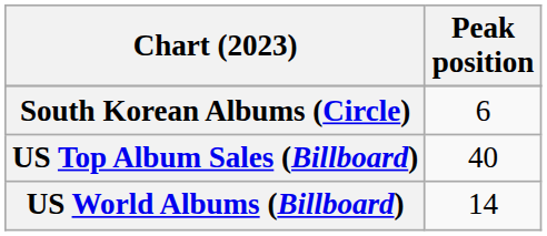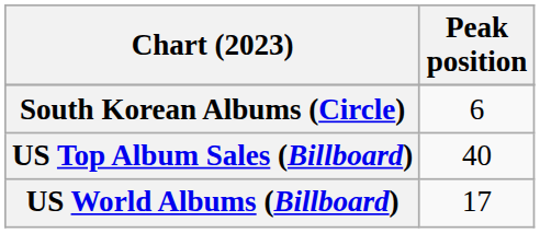 <table class="wikitable plainrowheaders sortable" style="text-align:center">
 <tr>
 <th scope="col">Chart (2023)</th>
 <th scope="col">Peak<br>position</th>
 </tr>
 <tr>
 </tr>
 <tr>
 <th scope="row">South Korean Albums (<a href='#'>Circle</a>)</th>
 <td>6</td>
 </tr>
 <tr>
 <th scope="row">US <a href='#'>Top Album Sales</a> (<em><a href='#'>Billboard</a></em>)</th>
 <td>40</td>
 </tr>
 <tr>
 <th scope="row">US <a href='#'>World Albums</a> (<em><a href='#'>Billboard</a></em>)</th>
-<td>14</td>
+<td>17</td>
 </tr>
 </table>
